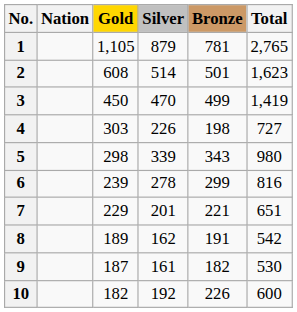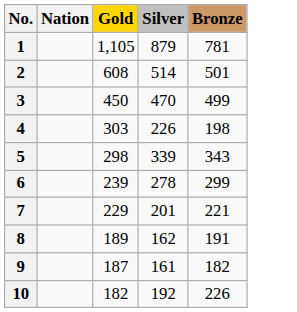 <table class="wikitable sortable"  style="font-size:90%; text-align:center;">
 <tr>
 <th>No.</th>
 <th>Nation</th>
 <th style="background-color:gold;">Gold</th>
 <th style="background-color:silver;">Silver</th>
 <th style="background-color:#c96;">Bronze</th>
-<th>Total</th>
 </tr>
 <tr>
 <th>1</th>
 <td align=left></td>
 <td>1,105</td>
 <td>879</td>
 <td>781</td>
-<td>2,765</td>
 </tr>
 <tr>
 <th>2</th>
 <td align=left></td>
 <td>608</td>
 <td>514</td>
 <td>501</td>
-<td>1,623</td>
 </tr>
 <tr>
 <th>3</th>
 <td align=left></td>
 <td>450</td>
 <td>470</td>
 <td>499</td>
-<td>1,419</td>
 </tr>
 <tr>
 <th>4</th>
 <td align=left></td>
 <td>303</td>
 <td>226</td>
 <td>198</td>
-<td>727</td>
 </tr>
 <tr>
 <th>5</th>
 <td align=left></td>
 <td>298</td>
 <td>339</td>
 <td>343</td>
-<td>980</td>
 </tr>
 <tr>
 <th>6</th>
 <td align=left></td>
 <td>239</td>
 <td>278</td>
 <td>299</td>
-<td>816</td>
 </tr>
 <tr>
 <th>7</th>
 <td align=left></td>
 <td>229</td>
 <td>201</td>
 <td>221</td>
-<td>651</td>
 </tr>
 <tr>
 <th>8</th>
 <td align=left></td>
 <td>189</td>
 <td>162</td>
 <td>191</td>
-<td>542</td>
 </tr>
 <tr>
 <th>9</th>
 <td align=left></td>
 <td>187</td>
 <td>161</td>
 <td>182</td>
-<td>530</td>
 </tr>
 <tr>
 <th>10</th>
 <td align="left"></td>
 <td>182</td>
 <td>192</td>
 <td>226</td>
-<td>600</td>
 </tr>
 </table>
